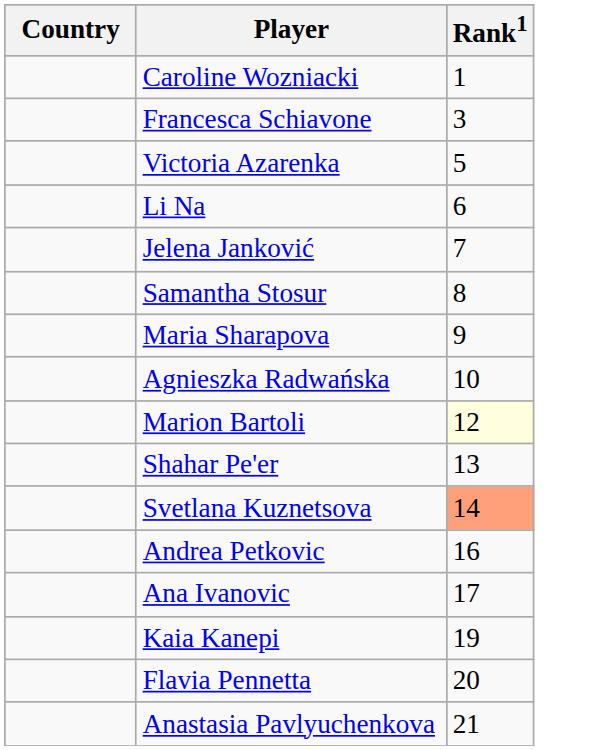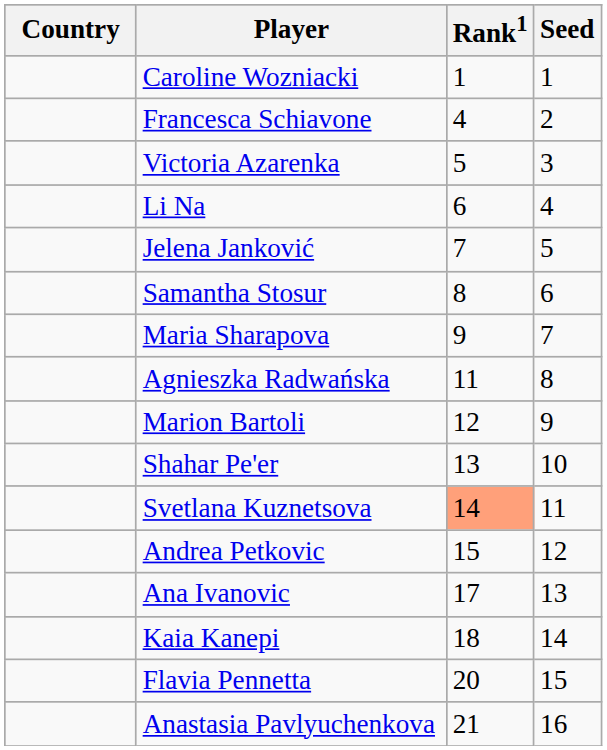 <table class="wikitable" border="1">
 <tr>
 <th width="70">Country</th>
 <th width="175">Player</th>
 <th>Rank<sup>1</sup></th>
+<th>Seed</th>
 </tr>
 <tr>
 <td></td>
 <td><a href='#'>Caroline Wozniacki</a></td>
 <td>1</td>
+<td>1</td>
 </tr>
 <tr>
 <td></td>
 <td><a href='#'>Francesca Schiavone</a></td>
-<td>3</td>
+<td>4</td>
+<td>2</td>
 </tr>
 <tr>
 <td></td>
 <td><a href='#'>Victoria Azarenka</a></td>
 <td>5</td>
+<td>3</td>
 </tr>
 <tr>
 <td></td>
 <td><a href='#'>Li Na</a></td>
 <td>6</td>
+<td>4</td>
 </tr>
 <tr>
 <td></td>
 <td><a href='#'>Jelena Janković</a></td>
 <td>7</td>
+<td>5</td>
 </tr>
 <tr>
 <td></td>
 <td><a href='#'>Samantha Stosur</a></td>
 <td>8</td>
+<td>6</td>
 </tr>
 <tr>
 <td></td>
 <td><a href='#'>Maria Sharapova</a></td>
 <td>9</td>
+<td>7</td>
 </tr>
 <tr>
 <td></td>
 <td><a href='#'>Agnieszka Radwańska</a></td>
-<td>10</td>
+<td>11</td>
+<td>8</td>
 </tr>
 <tr>
 <td></td>
 <td><a href='#'>Marion Bartoli</a></td>
-<td style="background: lightyellow;">12</td>
+<td>12</td>
+<td>9</td>
 </tr>
 <tr>
 <td></td>
 <td><a href='#'>Shahar Pe'er</a></td>
 <td>13</td>
+<td>10</td>
 </tr>
 <tr>
 <td></td>
 <td><a href='#'>Svetlana Kuznetsova</a></td>
 <td style="background: lightsalmon;">14</td>
+<td>11</td>
 </tr>
 <tr>
 <td></td>
 <td><a href='#'>Andrea Petkovic</a></td>
-<td>16</td>
+<td>15</td>
+<td>12</td>
 </tr>
 <tr>
 <td></td>
 <td><a href='#'>Ana Ivanovic</a></td>
 <td>17</td>
+<td>13</td>
 </tr>
 <tr>
 <td></td>
 <td><a href='#'>Kaia Kanepi</a></td>
-<td>19</td>
+<td>18</td>
+<td>14</td>
 </tr>
 <tr>
 <td></td>
 <td><a href='#'>Flavia Pennetta</a></td>
 <td>20</td>
+<td>15</td>
 </tr>
 <tr>
 <td></td>
 <td><a href='#'>Anastasia Pavlyuchenkova</a></td>
 <td>21</td>
+<td>16</td>
 </tr>
 </table>
